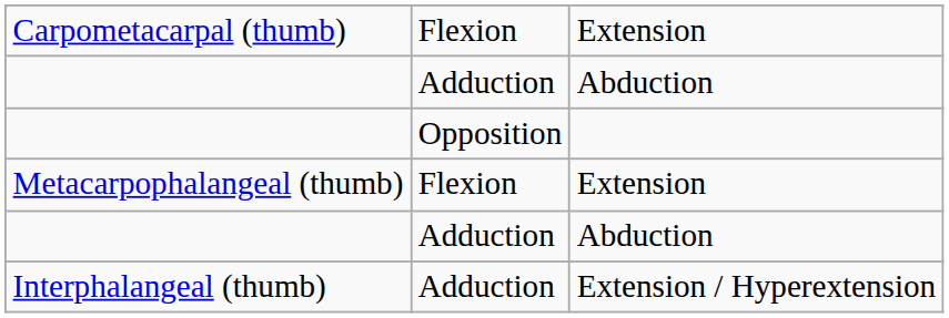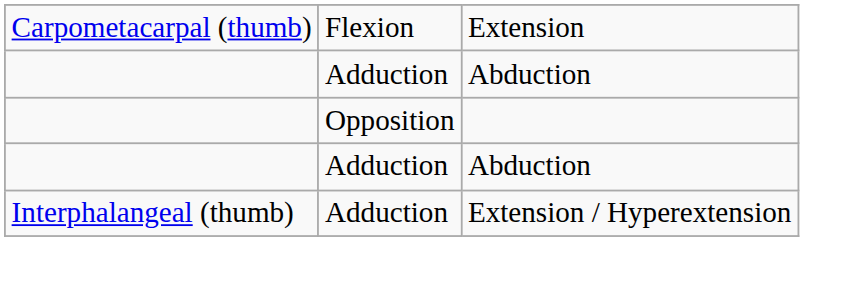 <table class="wikitable">
 <tr>
 <td><a href='#'>Carpometacarpal</a> (<a href='#'>thumb</a>)</td>
 <td>Flexion</td>
 <td>Extension</td>
 </tr>
 <tr>
 <td></td>
 <td>Adduction</td>
 <td>Abduction</td>
 </tr>
 <tr>
 <td></td>
 <td>Opposition</td>
 <td></td>
 </tr>
 <tr>
-<td><a href='#'>Metacarpophalangeal</a> (thumb)</td>
-<td>Flexion</td>
-<td>Extension</td>
-</tr>
-<tr>
 <td></td>
 <td>Adduction</td>
 <td>Abduction</td>
 </tr>
 <tr>
 <td><a href='#'>Interphalangeal</a> (thumb)</td>
 <td>Adduction</td>
 <td>Extension / Hyperextension</td>
 </tr>
 </table>
